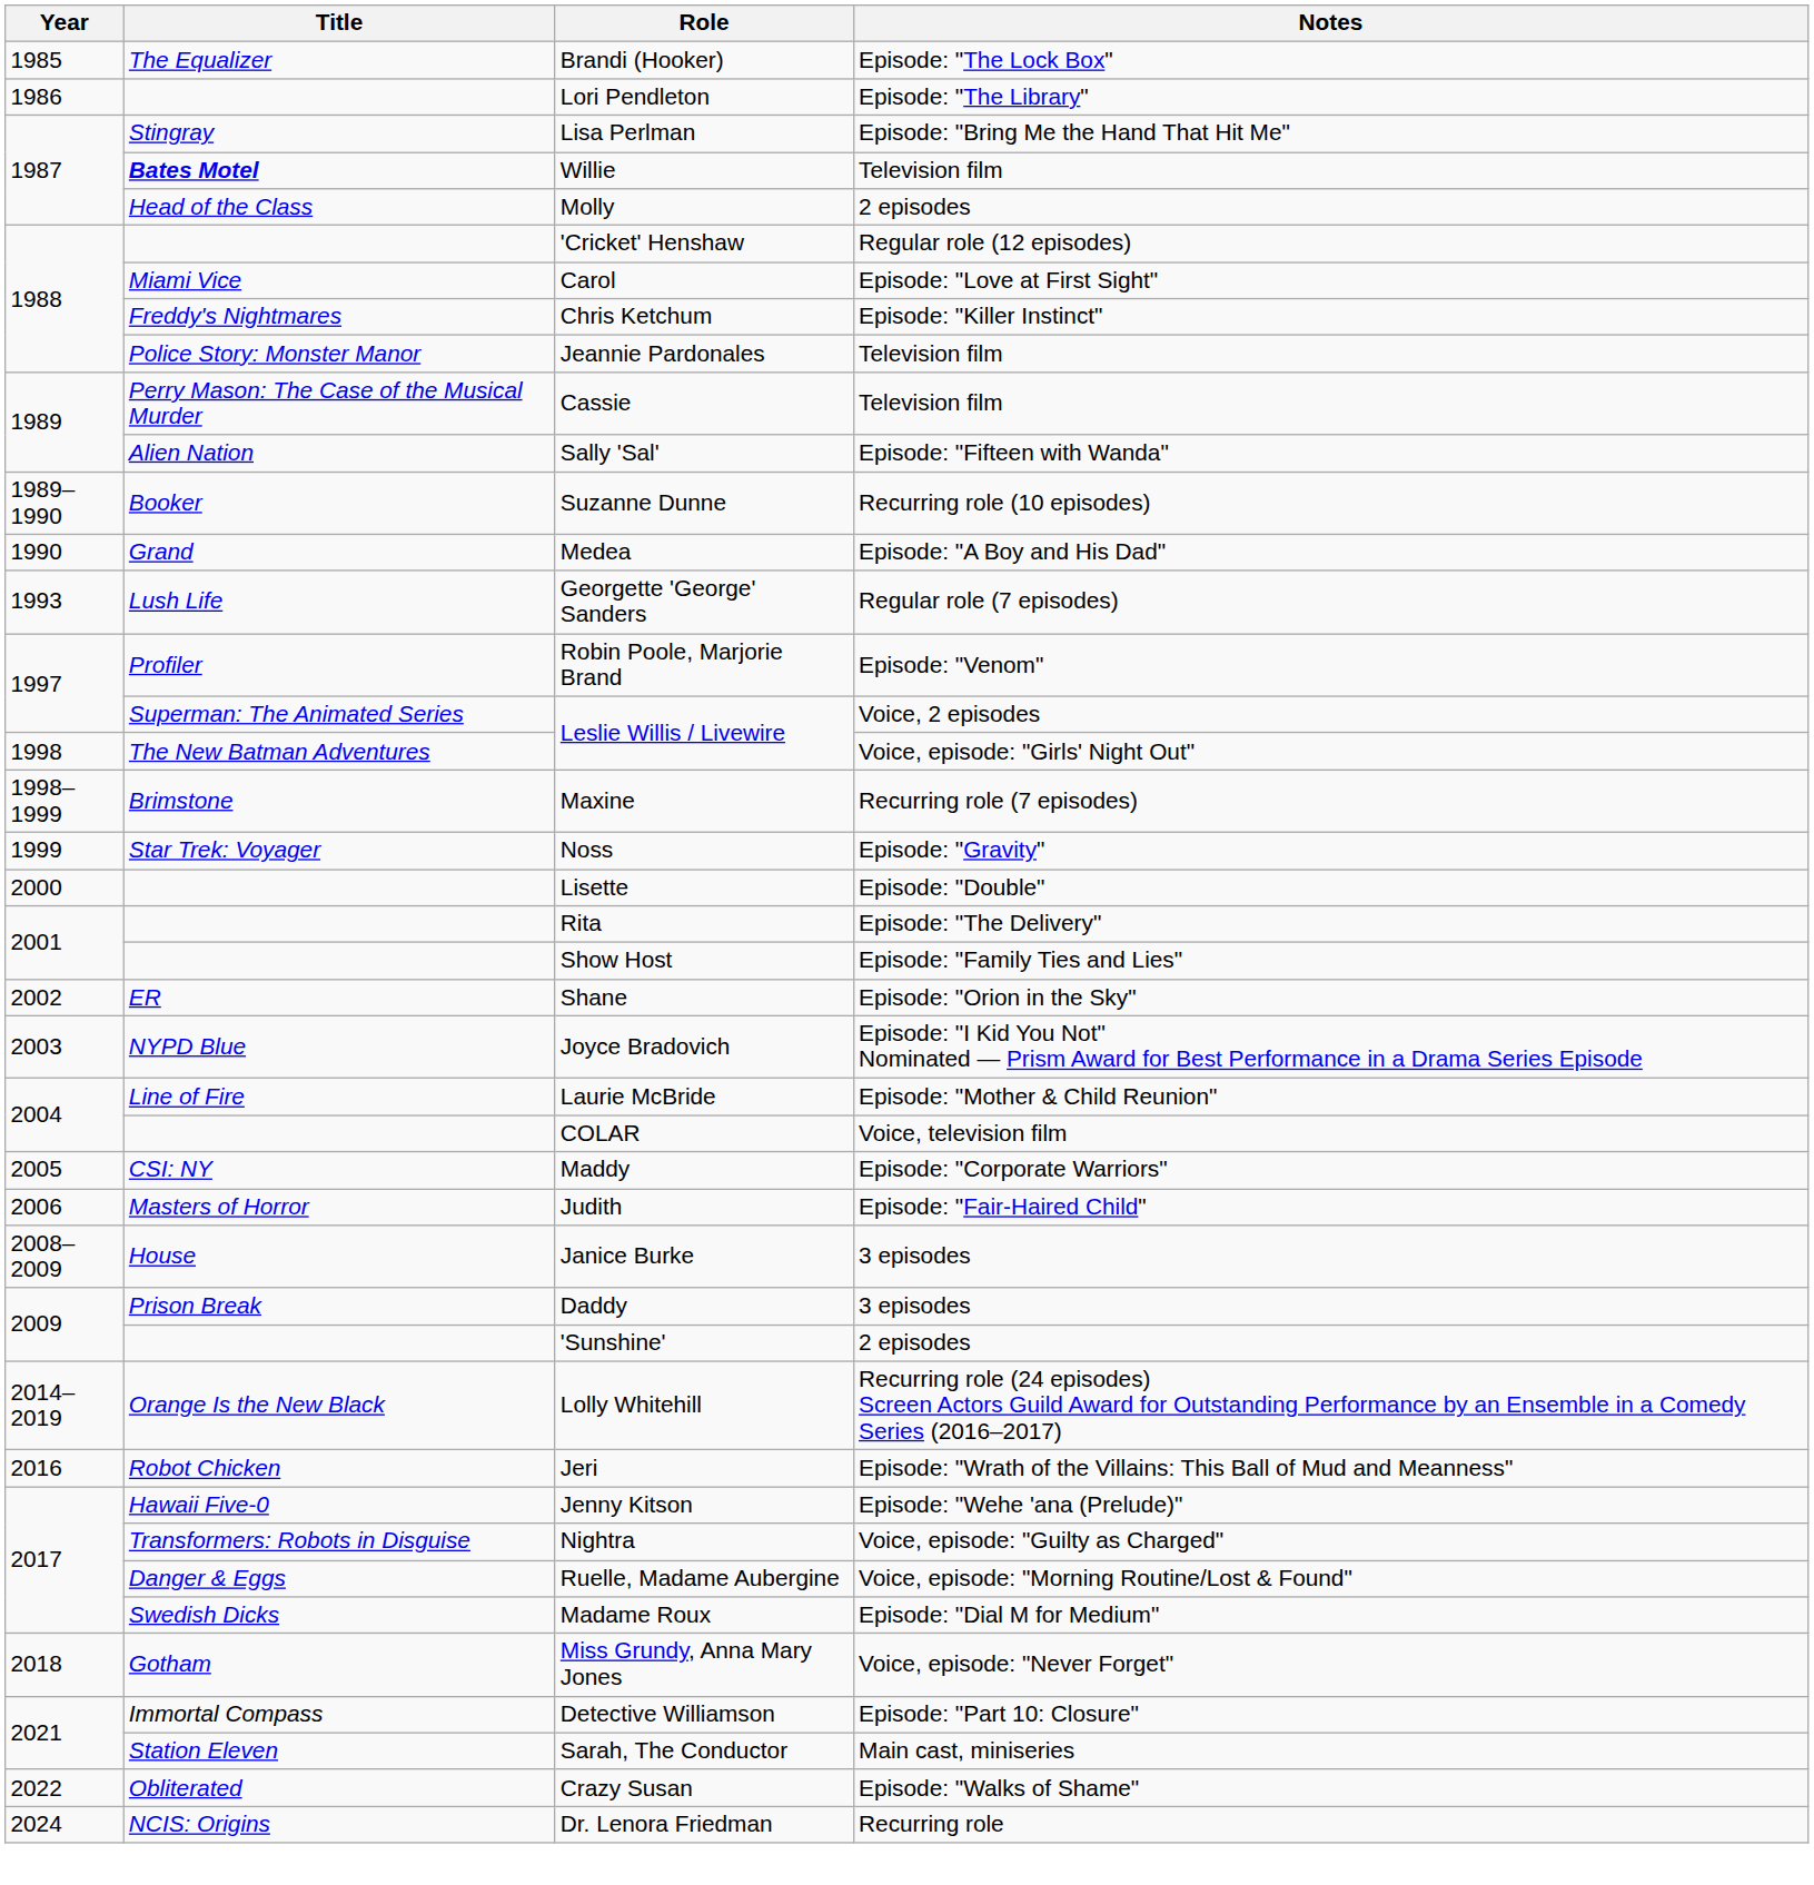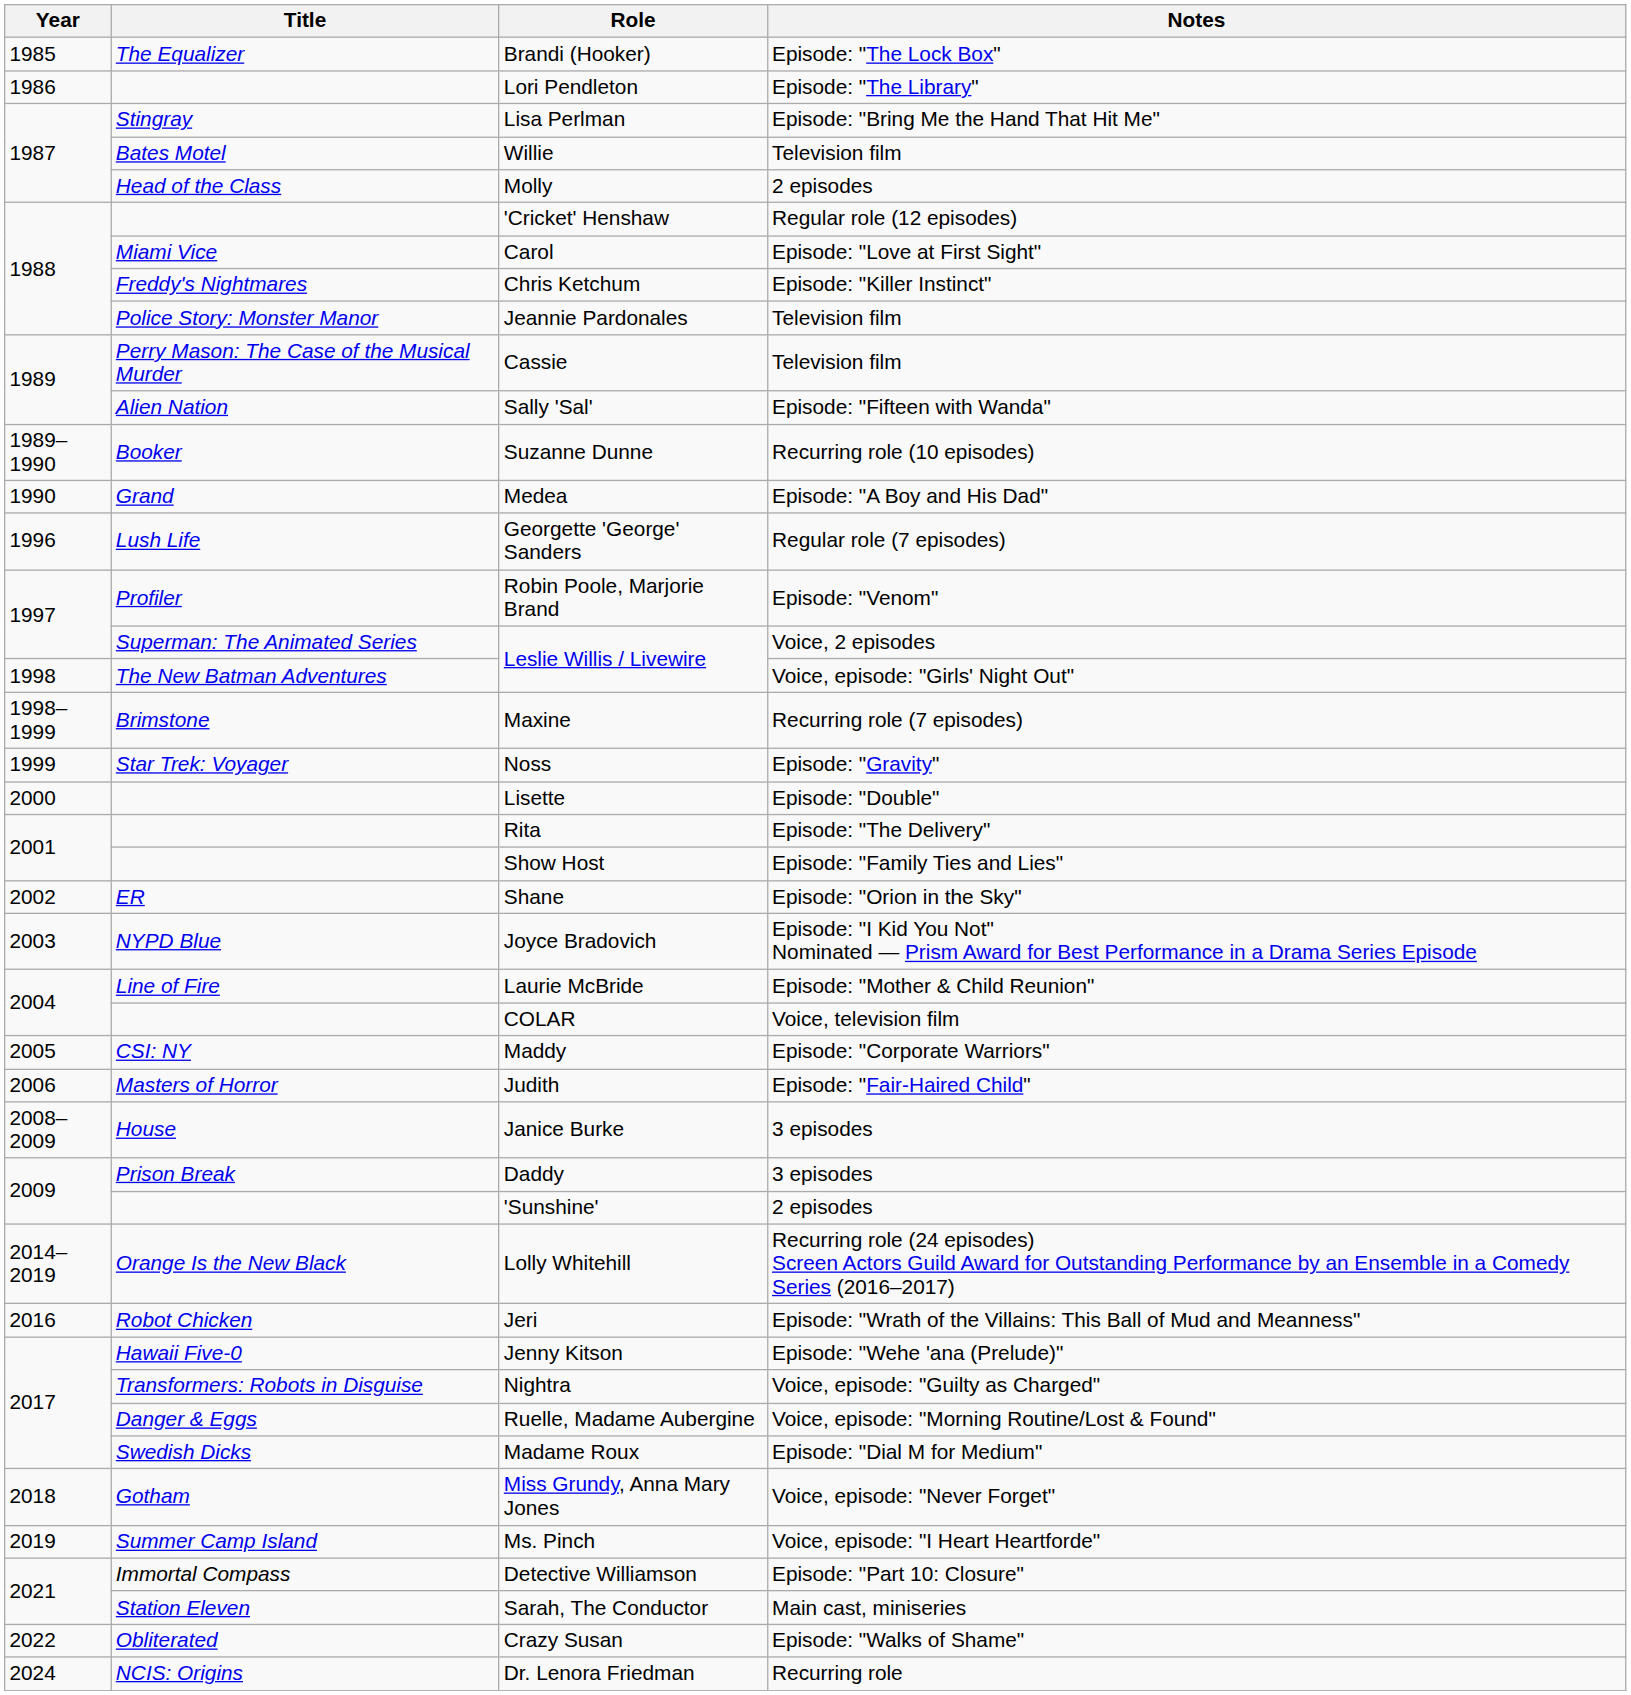 <table class="wikitable sortable">
 <tr>
 <th>Year</th>
 <th>Title</th>
 <th>Role</th>
 <th class="unsortable">Notes</th>
 </tr>
 <tr>
 <td>1985</td>
 <td><em><a href='#'>The Equalizer</a></em></td>
 <td>Brandi (Hooker)</td>
 <td>Episode: "<a href='#'>The Lock Box</a>"</td>
 </tr>
 <tr>
 <td>1986</td>
 <td><em></em></td>
 <td>Lori Pendleton</td>
 <td>Episode: "<a href='#'>The Library</a>"</td>
 </tr>
 <tr>
 <td rowspan="3">1987</td>
 <td><em><a href='#'>Stingray</a></em></td>
 <td>Lisa Perlman</td>
 <td>Episode: "Bring Me the Hand That Hit Me"</td>
 </tr>
 <tr>
-<td><strong><em><a href='#'>Bates Motel</a></em></strong></td>
+<td><em><a href='#'>Bates Motel</a></em></td>
 <td>Willie</td>
 <td>Television film</td>
 </tr>
 <tr>
 <td><em><a href='#'>Head of the Class</a></em></td>
 <td>Molly</td>
 <td>2 episodes</td>
 </tr>
 <tr>
 <td rowspan="4">1988</td>
 <td><em></em></td>
 <td>'Cricket' Henshaw</td>
 <td>Regular role (12 episodes)</td>
 </tr>
 <tr>
 <td><em><a href='#'>Miami Vice</a></em></td>
 <td>Carol</td>
 <td>Episode: "Love at First Sight"</td>
 </tr>
 <tr>
 <td><em><a href='#'>Freddy's Nightmares</a></em></td>
 <td>Chris Ketchum</td>
 <td>Episode: "Killer Instinct"</td>
 </tr>
 <tr>
 <td><em><a href='#'>Police Story: Monster Manor</a></em></td>
 <td>Jeannie Pardonales</td>
 <td>Television film</td>
 </tr>
 <tr>
 <td rowspan="2">1989</td>
 <td><em><a href='#'>Perry Mason: The Case of the Musical Murder</a></em></td>
 <td>Cassie</td>
 <td>Television film</td>
 </tr>
 <tr>
 <td><em><a href='#'>Alien Nation</a></em></td>
 <td>Sally 'Sal'</td>
 <td>Episode: "Fifteen with Wanda"</td>
 </tr>
 <tr>
 <td>1989–1990</td>
 <td><em><a href='#'>Booker</a></em></td>
 <td>Suzanne Dunne</td>
 <td>Recurring role (10 episodes)</td>
 </tr>
 <tr>
 <td>1990</td>
 <td><em><a href='#'>Grand</a></em></td>
 <td>Medea</td>
 <td>Episode: "A Boy and His Dad"</td>
 </tr>
 <tr>
-<td>1993</td>
+<td>1996</td>
 <td><em><a href='#'>Lush Life</a></em></td>
 <td>Georgette 'George' Sanders</td>
 <td>Regular role (7 episodes)</td>
 </tr>
 <tr>
 <td rowspan="2">1997</td>
 <td><em><a href='#'>Profiler</a></em></td>
 <td>Robin Poole, Marjorie Brand</td>
 <td>Episode: "Venom"</td>
 </tr>
 <tr>
 <td><em><a href='#'>Superman: The Animated Series</a></em></td>
 <td rowspan="2"><a href='#'>Leslie Willis / Livewire</a></td>
 <td>Voice, 2 episodes</td>
 </tr>
 <tr>
 <td>1998</td>
 <td><em><a href='#'>The New Batman Adventures</a></em></td>
 <td>Voice, episode: "Girls' Night Out"</td>
 </tr>
 <tr>
 <td>1998–1999</td>
 <td><em><a href='#'>Brimstone</a></em></td>
 <td>Maxine</td>
 <td>Recurring role (7 episodes)</td>
 </tr>
 <tr>
 <td>1999</td>
 <td><em><a href='#'>Star Trek: Voyager</a></em></td>
 <td>Noss</td>
 <td>Episode: "<a href='#'>Gravity</a>"</td>
 </tr>
 <tr>
 <td>2000</td>
 <td><em></em></td>
 <td>Lisette</td>
 <td>Episode: "Double"</td>
 </tr>
 <tr>
 <td rowspan="2">2001</td>
 <td><em></em></td>
 <td>Rita</td>
 <td>Episode: "The Delivery"</td>
 </tr>
 <tr>
 <td><em></em></td>
 <td>Show Host</td>
 <td>Episode: "Family Ties and Lies"</td>
 </tr>
 <tr>
 <td>2002</td>
 <td><em><a href='#'>ER</a></em></td>
 <td>Shane</td>
 <td>Episode: "Orion in the Sky"</td>
 </tr>
 <tr>
 <td>2003</td>
 <td><em><a href='#'>NYPD Blue</a></em></td>
 <td>Joyce Bradovich</td>
 <td>Episode: "I Kid You Not"<br>Nominated — <a href='#'>Prism Award for Best Performance in a Drama Series Episode</a></td>
 </tr>
 <tr>
 <td rowspan="2">2004</td>
 <td><em><a href='#'>Line of Fire</a></em></td>
 <td>Laurie McBride</td>
 <td>Episode: "Mother & Child Reunion"</td>
 </tr>
 <tr>
 <td><em></em></td>
 <td>COLAR</td>
 <td>Voice, television film</td>
 </tr>
 <tr>
 <td>2005</td>
 <td><em><a href='#'>CSI: NY</a></em></td>
 <td>Maddy</td>
 <td>Episode: "Corporate Warriors"</td>
 </tr>
 <tr>
 <td>2006</td>
 <td><em><a href='#'>Masters of Horror</a></em></td>
 <td>Judith</td>
 <td>Episode: "<a href='#'>Fair-Haired Child</a>"</td>
 </tr>
 <tr>
 <td>2008–2009</td>
 <td><em><a href='#'>House</a></em></td>
 <td>Janice Burke</td>
 <td>3 episodes</td>
 </tr>
 <tr>
 <td rowspan="2">2009</td>
 <td><em><a href='#'>Prison Break</a></em></td>
 <td>Daddy</td>
 <td>3 episodes</td>
 </tr>
 <tr>
 <td><em></em></td>
 <td>'Sunshine'</td>
 <td>2 episodes</td>
 </tr>
 <tr>
 <td>2014–2019</td>
 <td><em><a href='#'>Orange Is the New Black</a></em></td>
 <td>Lolly Whitehill</td>
 <td>Recurring role (24 episodes)<br><a href='#'>Screen Actors Guild Award for Outstanding Performance by an Ensemble in a Comedy Series</a> (2016–2017)</td>
 </tr>
 <tr>
 <td>2016</td>
 <td><em><a href='#'>Robot Chicken</a></em></td>
 <td>Jeri</td>
 <td>Episode: "Wrath of the Villains: This Ball of Mud and Meanness"</td>
 </tr>
 <tr>
 <td rowspan="4">2017</td>
 <td><em><a href='#'>Hawaii Five-0</a></em></td>
 <td>Jenny Kitson</td>
 <td>Episode: "Wehe 'ana (Prelude)"</td>
 </tr>
 <tr>
 <td><em><a href='#'>Transformers: Robots in Disguise</a></em></td>
 <td>Nightra</td>
 <td>Voice, episode: "Guilty as Charged"</td>
 </tr>
 <tr>
 <td><em><a href='#'>Danger & Eggs</a></em></td>
 <td>Ruelle, Madame Aubergine</td>
 <td>Voice, episode: "Morning Routine/Lost & Found"</td>
 </tr>
 <tr>
 <td><em><a href='#'>Swedish Dicks</a></em></td>
 <td>Madame Roux</td>
 <td>Episode: "Dial M for Medium"</td>
 </tr>
 <tr>
 <td>2018</td>
 <td><em><a href='#'>Gotham</a></em></td>
 <td><a href='#'>Miss Grundy</a>, Anna Mary Jones</td>
 <td>Voice, episode: "Never Forget"</td>
 </tr>
 <tr>
+<td>2019</td>
+<td><em><a href='#'>Summer Camp Island</a></em></td>
+<td>Ms. Pinch</td>
+<td>Voice, episode: "I Heart Heartforde"</td>
+</tr>
+<tr>
 <td rowspan="2">2021</td>
 <td><em>Immortal Compass</em></td>
 <td>Detective Williamson</td>
 <td>Episode: "Part 10: Closure"</td>
 </tr>
 <tr>
 <td><em><a href='#'>Station Eleven</a></em></td>
 <td>Sarah, The Conductor</td>
 <td>Main cast, miniseries</td>
 </tr>
 <tr>
 <td>2022</td>
 <td><em><a href='#'>Obliterated</a></em></td>
 <td>Crazy Susan</td>
 <td>Episode: "Walks of Shame"</td>
 </tr>
 <tr>
 <td>2024</td>
 <td><em><a href='#'>NCIS: Origins</a></em></td>
 <td>Dr. Lenora Friedman</td>
 <td>Recurring role</td>
 </tr>
 </table>
